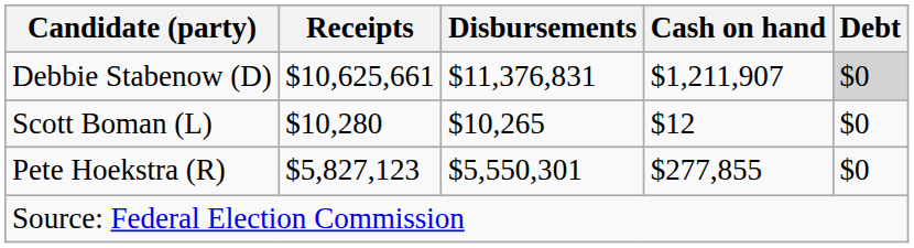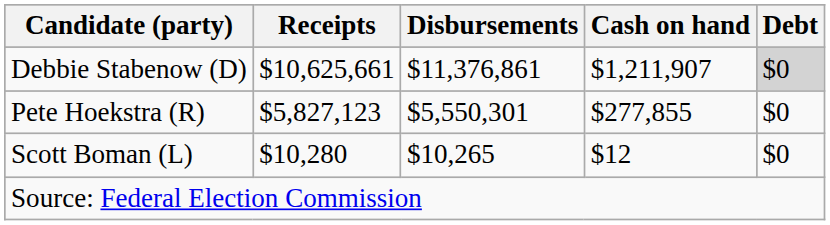 <table class="wikitable sortable">
 <tr>
 <th>Candidate (party)</th>
 <th>Receipts</th>
 <th>Disbursements</th>
 <th>Cash on hand</th>
 <th>Debt</th>
 </tr>
 <tr>
 <td>Debbie Stabenow (D)</td>
 <td>$10,625,661</td>
-<td>$11,376,831</td>
+<td>$11,376,861</td>
 <td>$1,211,907</td>
 <td style="background: lightgrey;">$0</td>
+</tr>
+<tr>
+<td>Pete Hoekstra (R)</td>
+<td>$5,827,123</td>
+<td>$5,550,301</td>
+<td>$277,855</td>
+<td>$0</td>
 </tr>
 <tr>
 <td>Scott Boman (L)</td>
 <td>$10,280</td>
 <td>$10,265</td>
 <td>$12</td>
 <td>$0</td>
 </tr>
 <tr>
-<td>Pete Hoekstra (R)</td>
-<td>$5,827,123</td>
-<td>$5,550,301</td>
-<td>$277,855</td>
-<td>$0</td>
-</tr>
-<tr>
 <td colspan=5>Source: <a href='#'>Federal Election Commission</a></td>
 </tr>
 </table>
